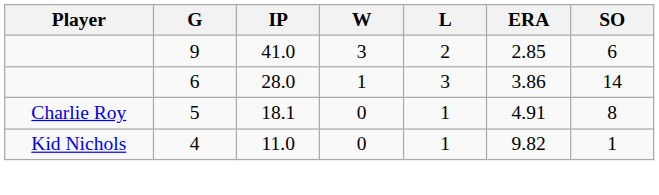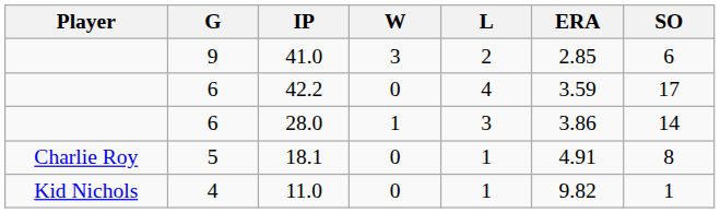 <table class="wikitable sortable">
 <tr>
 <th bgcolor="#DDDDFF" width="16%">Player</th>
 <th bgcolor="#DDDDFF" width="9%">G</th>
 <th bgcolor="#DDDDFF" width="9%">IP</th>
 <th bgcolor="#DDDDFF" width="9%">W</th>
 <th bgcolor="#DDDDFF" width="9%">L</th>
 <th bgcolor="#DDDDFF" width="9%">ERA</th>
 <th bgcolor="#DDDDFF" width="9%">SO</th>
 </tr>
 <tr align="center">
 <td></td>
 <td>9</td>
 <td>41.0</td>
 <td>3</td>
 <td>2</td>
 <td>2.85</td>
 <td>6</td>
+</tr>
+<tr align="center">
+<td></td>
+<td>6</td>
+<td>42.2</td>
+<td>0</td>
+<td>4</td>
+<td>3.59</td>
+<td>17</td>
 </tr>
 <tr align="center">
 <td></td>
 <td>6</td>
 <td>28.0</td>
 <td>1</td>
 <td>3</td>
 <td>3.86</td>
 <td>14</td>
 </tr>
 <tr align="center">
 <td><a href='#'>Charlie Roy</a></td>
 <td>5</td>
 <td>18.1</td>
 <td>0</td>
 <td>1</td>
 <td>4.91</td>
 <td>8</td>
 </tr>
 <tr align=center>
 <td><a href='#'>Kid Nichols</a></td>
 <td>4</td>
 <td>11.0</td>
 <td>0</td>
 <td>1</td>
 <td>9.82</td>
 <td>1</td>
 </tr>
 </table>
